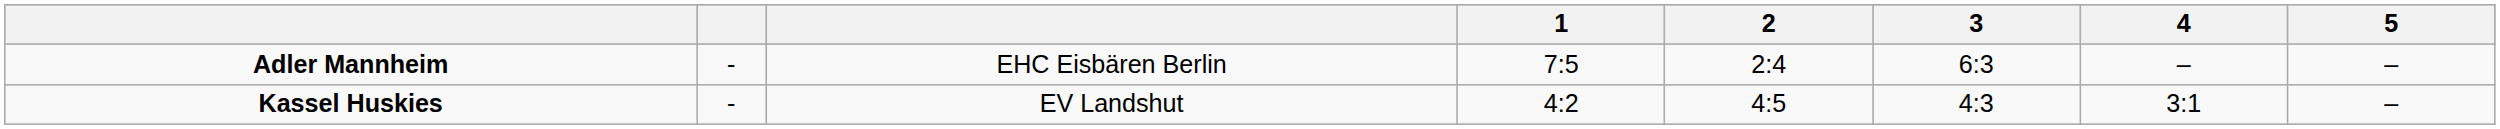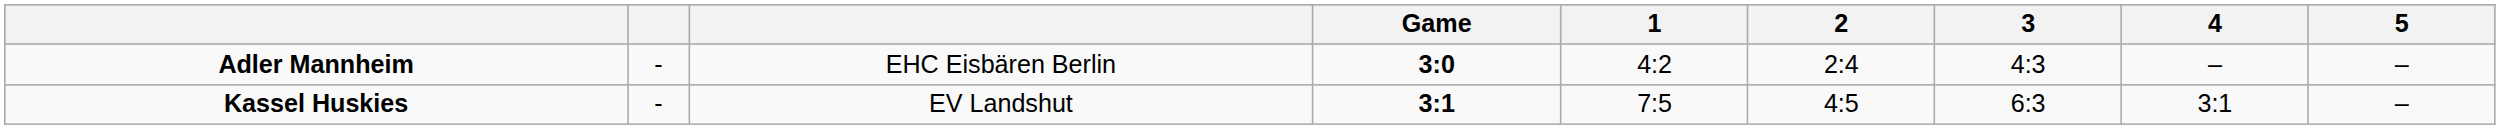 <table class="wikitable" width="80%">
 <tr style="background-color:#c0c0c0;">
 <th style="width:25%;"></th>
 <th style="width:2.5%;"></th>
 <th style="width:25%;"></th>
+<th style="width:10%;">Game</th>
 <th style="width:7.5%;">1</th>
 <th style="width:7.5%;">2</th>
 <th style="width:7.5%;">3</th>
 <th style="width:7.5%;">4</th>
 <th style="width:7.5%;">5</th>
 </tr>
 <tr align="center">
 <td><strong>Adler Mannheim</strong></td>
 <td>-</td>
 <td>EHC Eisbären Berlin</td>
-<td>7:5</td>
+<td><strong>3:0</strong></td>
+<td>4:2</td>
 <td>2:4</td>
-<td>6:3</td>
+<td>4:3</td>
 <td>–</td>
 <td>–</td>
 </tr>
 <tr align="center">
 <td><strong>Kassel Huskies</strong></td>
 <td>-</td>
 <td>EV Landshut</td>
-<td>4:2</td>
+<td><strong>3:1</strong></td>
+<td>7:5</td>
 <td>4:5</td>
-<td>4:3</td>
+<td>6:3</td>
 <td>3:1</td>
 <td>–</td>
 </tr>
 </table>
